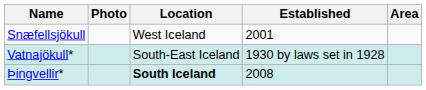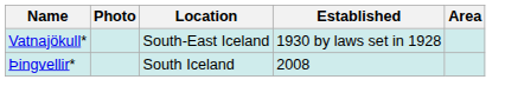 <table class="sortable wikitable">
 <tr>
 <th>Name</th>
 <th class="unsortable">Photo</th>
 <th>Location</th>
 <th>Established</th>
 <th>Area</th>
-</tr>
-<tr>
-<td><a href='#'>Snæfellsjökull</a></td>
-<td></td>
-<td>West Iceland</td>
-<td>2001</td>
-<td></td>
 </tr>
 <tr bgcolor="#CFECEC">
 <td><a href='#'>Vatnajökull</a>*</td>
 <td></td>
 <td>South-East Iceland</td>
 <td>1930 by laws set in 1928</td>
 <td></td>
 </tr>
 <tr bgcolor="#CFECEC">
 <td><a href='#'>Þingvellir</a>*</td>
 <td></td>
-<td><strong>South Iceland</strong></td>
+<td>South Iceland</td>
 <td>2008</td>
 <td></td>
 </tr>
 </table>
